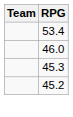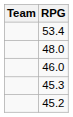 <table class=wikitable>
 <tr>
 <th>Team</th>
 <th>RPG</th>
 </tr>
 <tr>
 <td></td>
 <td align=center>53.4</td>
+</tr>
+<tr>
+<td></td>
+<td align=center>48.0</td>
 </tr>
 <tr>
 <td></td>
 <td align=center>46.0</td>
 </tr>
 <tr>
 <td></td>
 <td align=center>45.3</td>
 </tr>
 <tr>
 <td></td>
 <td align=center>45.2</td>
 </tr>
 </table>
